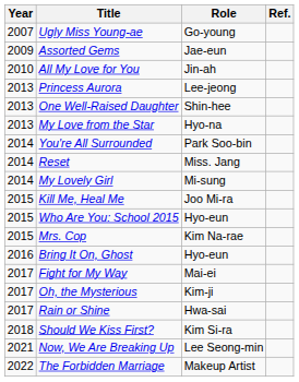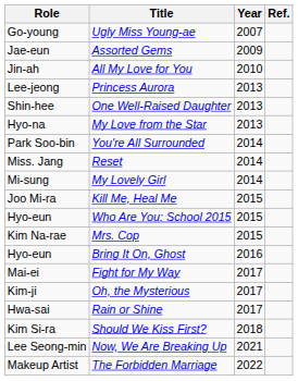 <table class="wikitable">
 <tr>
+<th>Role</th>
+<th>Title</th>
 <th>Year</th>
-<th>Title</th>
-<th>Role</th>
 <th>Ref.</th>
 </tr>
 <tr>
+<td>Go-young</td>
+<td><em><a href='#'>Ugly Miss Young-ae</a></em></td>
 <td>2007</td>
-<td><em><a href='#'>Ugly Miss Young-ae</a></em></td>
-<td>Go-young</td>
 <td></td>
 </tr>
 <tr>
+<td>Jae-eun</td>
+<td><em><a href='#'>Assorted Gems</a></em></td>
 <td>2009</td>
-<td><em><a href='#'>Assorted Gems</a></em></td>
-<td>Jae-eun</td>
 <td></td>
 </tr>
 <tr>
+<td>Jin-ah</td>
+<td><em><a href='#'>All My Love for You</a></em></td>
 <td>2010</td>
-<td><em><a href='#'>All My Love for You</a></em></td>
-<td>Jin-ah</td>
 <td></td>
 </tr>
 <tr>
+<td>Lee-jeong</td>
+<td><em><a href='#'>Princess Aurora</a></em></td>
 <td>2013</td>
-<td><em><a href='#'>Princess Aurora</a></em></td>
-<td>Lee-jeong</td>
 <td></td>
 </tr>
 <tr>
+<td>Shin-hee</td>
+<td><em><a href='#'>One Well-Raised Daughter</a></em></td>
 <td>2013</td>
-<td><em><a href='#'>One Well-Raised Daughter</a></em></td>
-<td>Shin-hee</td>
 <td></td>
 </tr>
 <tr>
+<td>Hyo-na</td>
+<td><em><a href='#'>My Love from the Star</a></em></td>
 <td>2013</td>
-<td><em><a href='#'>My Love from the Star</a></em></td>
-<td>Hyo-na</td>
 <td></td>
 </tr>
 <tr>
+<td>Park Soo-bin</td>
+<td><em><a href='#'>You're All Surrounded</a></em></td>
 <td>2014</td>
-<td><em><a href='#'>You're All Surrounded</a></em></td>
-<td>Park Soo-bin</td>
 <td></td>
 </tr>
 <tr>
+<td>Miss. Jang</td>
+<td><em><a href='#'>Reset</a></em></td>
 <td>2014</td>
-<td><em><a href='#'>Reset</a></em></td>
-<td>Miss. Jang</td>
 <td></td>
 </tr>
 <tr>
+<td>Mi-sung</td>
+<td><em><a href='#'>My Lovely Girl</a></em></td>
 <td>2014</td>
-<td><em><a href='#'>My Lovely Girl</a></em></td>
-<td>Mi-sung</td>
 <td></td>
 </tr>
 <tr>
+<td>Joo Mi-ra</td>
+<td><em><a href='#'>Kill Me, Heal Me</a></em></td>
 <td>2015</td>
-<td><em><a href='#'>Kill Me, Heal Me</a></em></td>
-<td>Joo Mi-ra</td>
 <td></td>
 </tr>
 <tr>
+<td>Hyo-eun</td>
+<td><em><a href='#'>Who Are You: School 2015</a></em></td>
 <td>2015</td>
-<td><em><a href='#'>Who Are You: School 2015</a></em></td>
-<td>Hyo-eun</td>
 <td></td>
 </tr>
 <tr>
+<td>Kim Na-rae</td>
+<td><em><a href='#'>Mrs. Cop</a></em></td>
 <td>2015</td>
-<td><em><a href='#'>Mrs. Cop</a></em></td>
-<td>Kim Na-rae</td>
 <td></td>
 </tr>
 <tr>
+<td>Hyo-eun</td>
+<td><em><a href='#'>Bring It On, Ghost</a></em></td>
 <td>2016</td>
-<td><em><a href='#'>Bring It On, Ghost</a></em></td>
-<td>Hyo-eun</td>
 <td></td>
 </tr>
 <tr>
+<td>Mai-ei</td>
+<td><em><a href='#'>Fight for My Way</a></em></td>
 <td>2017</td>
-<td><em><a href='#'>Fight for My Way</a></em></td>
-<td>Mai-ei</td>
 <td></td>
 </tr>
 <tr>
+<td>Kim-ji</td>
+<td><em><a href='#'>Oh, the Mysterious</a></em></td>
 <td>2017</td>
-<td><em><a href='#'>Oh, the Mysterious</a></em></td>
-<td>Kim-ji</td>
 <td></td>
 </tr>
 <tr>
+<td>Hwa-sai</td>
+<td><em><a href='#'>Rain or Shine</a></em></td>
 <td>2017</td>
-<td><em><a href='#'>Rain or Shine</a></em></td>
-<td>Hwa-sai</td>
 <td></td>
 </tr>
 <tr>
+<td>Kim Si-ra</td>
+<td><em><a href='#'>Should We Kiss First?</a></em></td>
 <td>2018</td>
-<td><em><a href='#'>Should We Kiss First?</a></em></td>
-<td>Kim Si-ra</td>
 <td></td>
 </tr>
 <tr>
+<td>Lee Seong-min</td>
+<td><em><a href='#'>Now, We Are Breaking Up</a></em></td>
 <td>2021</td>
-<td><em><a href='#'>Now, We Are Breaking Up</a></em></td>
-<td>Lee Seong-min</td>
 <td></td>
 </tr>
 <tr>
+<td>Makeup Artist</td>
+<td><em><a href='#'>The Forbidden Marriage</a></em></td>
 <td>2022</td>
-<td><em><a href='#'>The Forbidden Marriage</a></em></td>
-<td>Makeup Artist</td>
 <td></td>
 </tr>
 </table>
